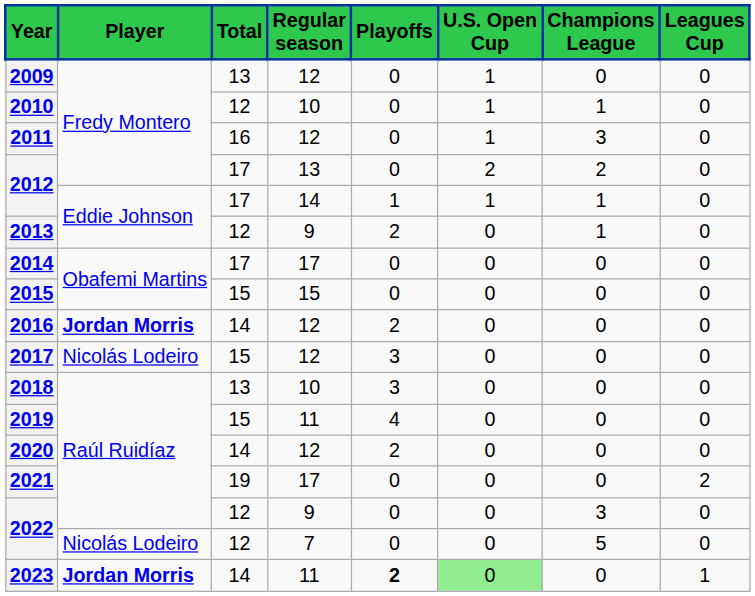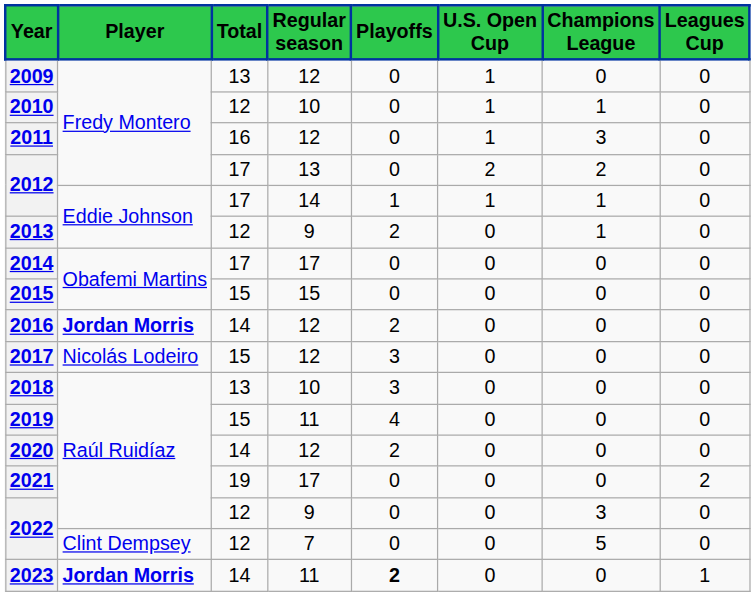 <table class="wikitable" style="text-align: center">
 <tr>
 <th scope="col" rowspan="2" style="background:#2DC84D; color:#000000; border:2px solid #0033A0;">Year</th>
 </tr>
 <tr>
 <th style="background:#2DC84D; color:#000000; border:2px solid #0033A0;" scope="col">Player</th>
 <th style="background:#2DC84D; color:#000000; border:2px solid #0033A0;" scope="col">Total</th>
 <th style="background:#2DC84D; color:#000000; border:2px solid #0033A0;" scope="col">Regular <br> season</th>
 <th style="background:#2DC84D; color:#000000; border:2px solid #0033A0;" scope="col">Playoffs</th>
 <th style="background:#2DC84D; color:#000000; border:2px solid #0033A0;" scope="col">U.S. Open <br> Cup</th>
 <th style="background:#2DC84D; color:#000000; border:2px solid #0033A0;" scope="col">Champions <br> League</th>
 <th style="background:#2DC84D; color:#000000; border:2px solid #0033A0;" scope="col">Leagues <br> Cup</th>
 </tr>
 <tr>
 <th><a href='#'>2009</a></th>
 <td rowspan=4 align=left> <a href='#'>Fredy Montero</a></td>
 <td>13</td>
 <td>12</td>
 <td>0</td>
 <td>1</td>
 <td>0</td>
 <td>0</td>
 </tr>
 <tr>
 <th><a href='#'>2010</a></th>
 <td>12</td>
 <td>10</td>
 <td>0</td>
 <td>1</td>
 <td>1</td>
 <td>0</td>
 </tr>
 <tr>
 <th><a href='#'>2011</a></th>
 <td>16</td>
 <td>12</td>
 <td>0</td>
 <td>1</td>
 <td>3</td>
 <td>0</td>
 </tr>
 <tr>
 <th rowspan=2><a href='#'>2012</a></th>
 <td>17</td>
 <td>13</td>
 <td>0</td>
 <td>2</td>
 <td>2</td>
 <td>0</td>
 </tr>
 <tr>
 <td rowspan=2 align=left> <a href='#'>Eddie Johnson</a></td>
 <td>17</td>
 <td>14</td>
 <td>1</td>
 <td>1</td>
 <td>1</td>
 <td>0</td>
 </tr>
 <tr>
 <th><a href='#'>2013</a></th>
 <td>12</td>
 <td>9</td>
 <td>2</td>
 <td>0</td>
 <td>1</td>
 <td>0</td>
 </tr>
 <tr>
 <th><a href='#'>2014</a></th>
 <td rowspan=2 align=left> <a href='#'>Obafemi Martins</a></td>
 <td>17</td>
 <td>17</td>
 <td>0</td>
 <td>0</td>
 <td>0</td>
 <td>0</td>
 </tr>
 <tr>
 <th><a href='#'>2015</a></th>
 <td>15</td>
 <td>15</td>
 <td>0</td>
 <td>0</td>
 <td>0</td>
 <td>0</td>
 </tr>
 <tr>
 <th><a href='#'>2016</a></th>
 <td align=left> <strong><a href='#'>Jordan Morris</a></strong></td>
 <td>14</td>
 <td>12</td>
 <td>2</td>
 <td>0</td>
 <td>0</td>
 <td>0</td>
 </tr>
 <tr>
 <th><a href='#'>2017</a></th>
 <td align=left> <a href='#'>Nicolás Lodeiro</a></td>
 <td>15</td>
 <td>12</td>
 <td>3</td>
 <td>0</td>
 <td>0</td>
 <td>0</td>
 </tr>
 <tr>
 <th><a href='#'>2018</a></th>
 <td rowspan=5 align=left> <a href='#'>Raúl Ruidíaz</a></td>
 <td>13</td>
 <td>10</td>
 <td>3</td>
 <td>0</td>
 <td>0</td>
 <td>0</td>
 </tr>
 <tr>
 <th><a href='#'>2019</a></th>
 <td>15</td>
 <td>11</td>
 <td>4</td>
 <td>0</td>
 <td>0</td>
 <td>0</td>
 </tr>
 <tr>
 <th><a href='#'>2020</a></th>
 <td>14</td>
 <td>12</td>
 <td>2</td>
 <td>0</td>
 <td>0</td>
 <td>0</td>
 </tr>
 <tr>
 <th><a href='#'>2021</a></th>
 <td>19</td>
 <td>17</td>
 <td>0</td>
 <td>0</td>
 <td>0</td>
 <td>2</td>
 </tr>
 <tr>
 <th rowspan=2><a href='#'>2022</a></th>
 <td>12</td>
 <td>9</td>
 <td>0</td>
 <td>0</td>
 <td>3</td>
 <td>0</td>
 </tr>
 <tr>
-<td align=left> <a href='#'>Nicolás Lodeiro</a></td>
+<td align=left> <a href='#'>Clint Dempsey</a></td>
 <td>12</td>
 <td>7</td>
 <td>0</td>
 <td>0</td>
 <td>5</td>
 <td>0</td>
 </tr>
 <tr>
 <th><a href='#'>2023</a></th>
 <td align=left> <strong><a href='#'>Jordan Morris</a></strong></td>
 <td>14</td>
 <td>11</td>
 <td><strong>2</strong></td>
-<td style="background: lightgreen;">0</td>
+<td>0</td>
 <td>0</td>
 <td>1</td>
 </tr>
 </table>
